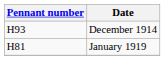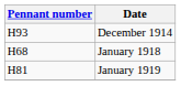 <table class="wikitable" style="text-align:left">
 <tr>
 <th><a href='#'>Pennant number</a></th>
 <th>Date</th>
 </tr>
 <tr>
 <td>H93</td>
 <td>December 1914</td>
 </tr>
 <tr>
+<td>H68</td>
+<td>January 1918</td>
+</tr>
+<tr>
 <td>H81</td>
 <td>January 1919 </td>
 </tr>
 <tr>
 </tr>
 </table>
